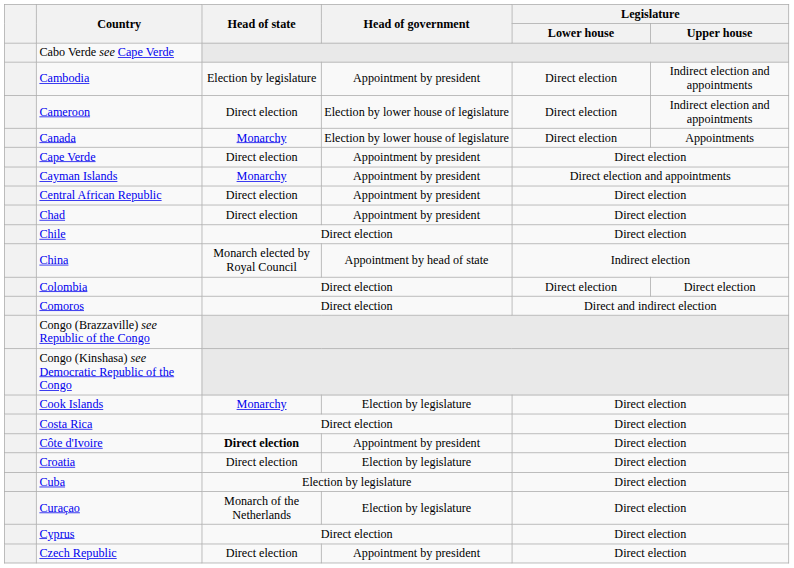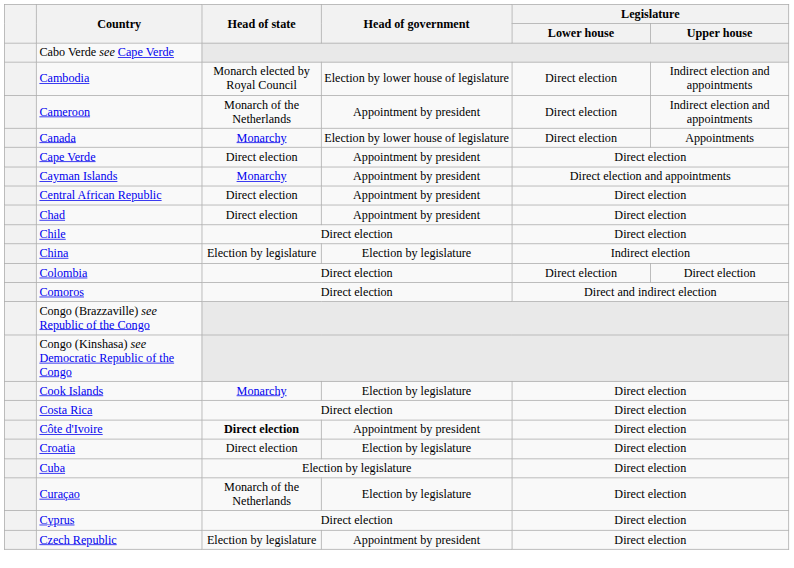 <table class="wikitable" style="text-align:center">
 <tr>
 <th width=35 rowspan=2></th>
 <th width=210 rowspan=2>Country</th>
 <th width=150 rowspan=2>Head of state</th>
 <th rowspan="2">Head of government</th>
 <th colspan=2>Legislature</th>
 </tr>
 <tr>
 <th width=175>Lower house</th>
 <th width=175>Upper house</th>
 </tr>
 <tr>
 <th></th>
 <td style="text-align:left">Cabo Verde <em>see</em> <a href='#'>Cape Verde</a></td>
 <td style="background-color: #E9E9E9" colspan="4"></td>
 </tr>
 <tr>
 <th></th>
 <td style="text-align:left"><a href='#'>Cambodia</a></td>
-<td>Election by legislature</td>
-<td>Appointment by president</td>
+<td>Monarch elected by Royal Council</td>
+<td>Election by lower house of legislature</td>
 <td>Direct election</td>
 <td>Indirect election and appointments</td>
 </tr>
 <tr>
 <th></th>
 <td style="text-align:left"><a href='#'>Cameroon</a></td>
-<td>Direct election</td>
-<td>Election by lower house of legislature</td>
+<td>Monarch of the Netherlands</td>
+<td>Appointment by president</td>
 <td>Direct election</td>
 <td>Indirect election and appointments</td>
 </tr>
 <tr>
 <th></th>
 <td style="text-align:left"><a href='#'>Canada</a></td>
 <td><a href='#'>Monarchy</a></td>
 <td>Election by lower house of legislature</td>
 <td>Direct election</td>
 <td>Appointments</td>
 </tr>
 <tr>
 <th></th>
 <td style="text-align:left"><a href='#'>Cape Verde</a></td>
 <td>Direct election</td>
 <td>Appointment by president</td>
 <td colspan=2>Direct election</td>
 </tr>
 <tr>
 <th></th>
 <td style="text-align:left"><a href='#'>Cayman Islands</a></td>
 <td><a href='#'>Monarchy</a></td>
 <td>Appointment by president</td>
 <td colspan=2>Direct election and appointments</td>
 </tr>
 <tr>
 <th></th>
 <td style="text-align:left"><a href='#'>Central African Republic</a></td>
 <td>Direct election</td>
 <td>Appointment by president</td>
 <td colspan=2>Direct election</td>
 </tr>
 <tr>
 <th></th>
 <td style="text-align:left"><a href='#'>Chad</a></td>
 <td>Direct election</td>
 <td>Appointment by president</td>
 <td colspan=2>Direct election</td>
 </tr>
 <tr>
 <th></th>
 <td style="text-align:left"><a href='#'>Chile</a></td>
 <td colspan=2>Direct election</td>
 <td colspan=2>Direct election</td>
 </tr>
 <tr>
 <th></th>
 <td style="text-align:left"><a href='#'>China</a></td>
-<td>Monarch elected by Royal Council</td>
-<td>Appointment by head of state</td>
+<td>Election by legislature</td>
+<td>Election by legislature</td>
 <td colspan=2>Indirect election</td>
 </tr>
 <tr>
 <th></th>
 <td style="text-align:left"><a href='#'>Colombia</a></td>
 <td colspan=2>Direct election</td>
 <td>Direct election</td>
 <td>Direct election</td>
 </tr>
 <tr>
 <th></th>
 <td style="text-align:left"><a href='#'>Comoros</a></td>
 <td colspan=2>Direct election</td>
 <td colspan=2>Direct and indirect election</td>
 </tr>
 <tr>
 <th></th>
 <td style="text-align:left">Congo (Brazzaville) <em>see</em> <a href='#'>Republic of the Congo</a></td>
 <td style="background-color: #E9E9E9" colspan="4"></td>
 </tr>
 <tr>
 <th></th>
 <td style="text-align:left">Congo (Kinshasa) <em>see</em> <a href='#'>Democratic Republic of the Congo</a></td>
 <td style="background-color: #E9E9E9" colspan="4"></td>
 </tr>
 <tr>
 <th></th>
 <td style="text-align:left"><a href='#'>Cook Islands</a></td>
 <td><a href='#'>Monarchy</a></td>
 <td>Election by legislature</td>
 <td colspan=2>Direct election</td>
 </tr>
 <tr>
 <th></th>
 <td style="text-align:left"><a href='#'>Costa Rica</a></td>
 <td colspan=2>Direct election</td>
 <td colspan=2>Direct election</td>
 </tr>
 <tr>
 <th></th>
 <td style="text-align:left"><a href='#'>Côte d'Ivoire</a></td>
 <td><strong>Direct election</strong></td>
 <td>Appointment by president</td>
 <td colspan=2>Direct election</td>
 </tr>
 <tr>
 <th></th>
 <td style="text-align:left"><a href='#'>Croatia</a></td>
 <td>Direct election</td>
 <td>Election by legislature</td>
 <td colspan=2>Direct election</td>
 </tr>
 <tr>
 <th></th>
 <td style="text-align:left"><a href='#'>Cuba</a></td>
 <td colspan=2>Election by legislature</td>
 <td colspan=2>Direct election</td>
 </tr>
 <tr>
 <th></th>
 <td style="text-align:left"><a href='#'>Curaçao</a></td>
 <td>Monarch of the Netherlands</td>
 <td>Election by legislature</td>
 <td colspan=2>Direct election</td>
 </tr>
 <tr>
 <th></th>
 <td style="text-align:left"><a href='#'>Cyprus</a></td>
 <td colspan=2>Direct election</td>
 <td colspan=2>Direct election</td>
 </tr>
 <tr>
 <th></th>
 <td style="text-align:left"><a href='#'>Czech Republic</a></td>
-<td>Direct election</td>
+<td>Election by legislature</td>
 <td>Appointment by president</td>
 <td colspan=2>Direct election</td>
 </tr>
 </table>
